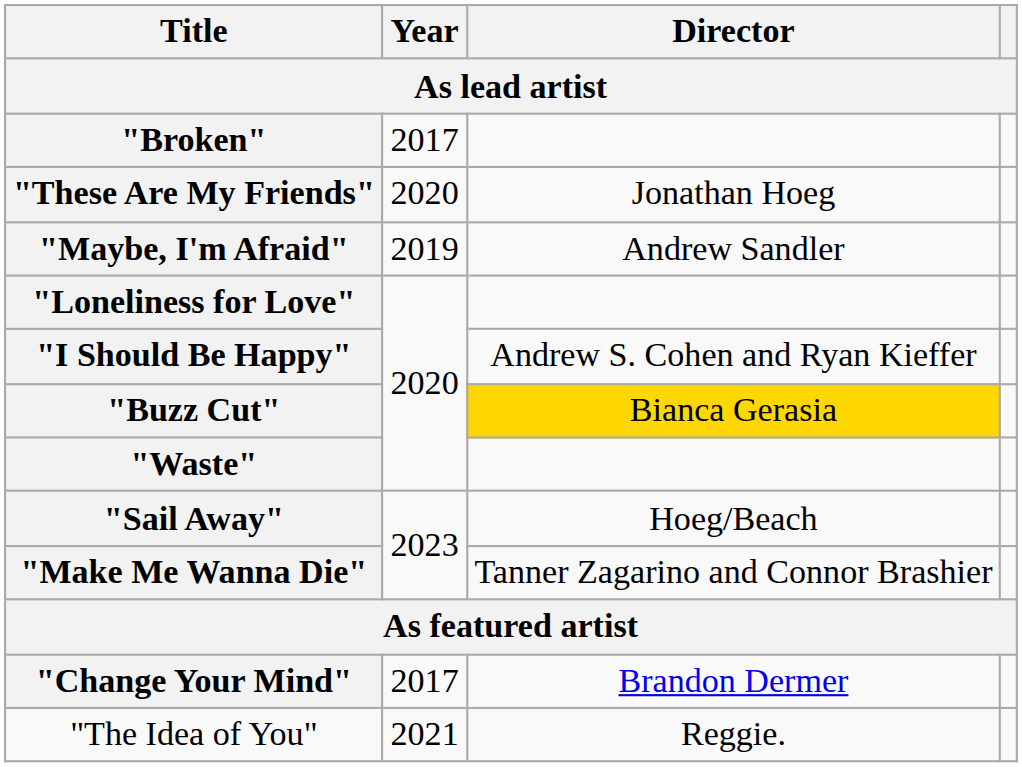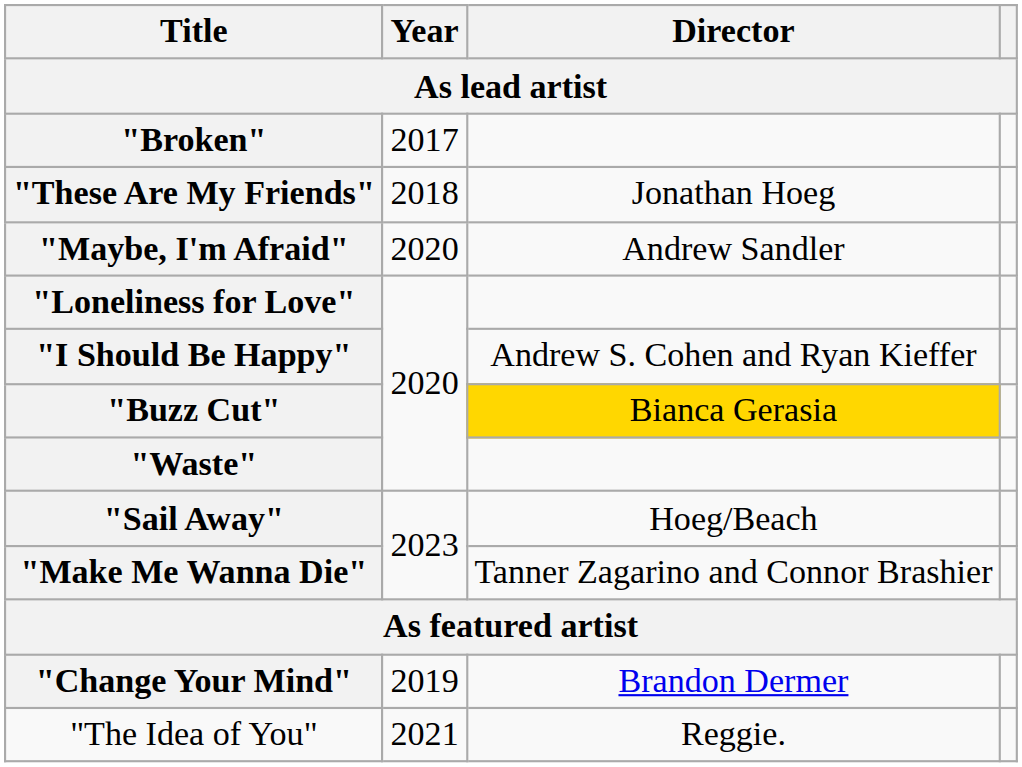 <table class="wikitable plainrowheaders" style="text-align:center;">
 <tr>
 <th>Title</th>
 <th>Year</th>
 <th>Director</th>
 <th></th>
 </tr>
 <tr>
 <th colspan="4">As lead artist</th>
 </tr>
 <tr>
 <th scope="row">"Broken"</th>
 <td>2017</td>
 <td></td>
 <td></td>
 </tr>
 <tr>
 <th scope="row">"These Are My Friends"</th>
-<td>2020</td>
+<td>2018</td>
 <td>Jonathan Hoeg</td>
 <td></td>
 </tr>
 <tr>
 <th scope="row">"Maybe, I'm Afraid"</th>
-<td>2019</td>
+<td>2020</td>
 <td>Andrew Sandler</td>
 <td></td>
 </tr>
 <tr>
 <th scope="row">"Loneliness for Love"</th>
 <td rowspan="4">2020</td>
 <td></td>
 <td></td>
 </tr>
 <tr>
 <th scope="row">"I Should Be Happy"</th>
 <td>Andrew S. Cohen and Ryan Kieffer</td>
 <td></td>
 </tr>
 <tr>
 <th scope="row">"Buzz Cut"</th>
 <td style="background: gold;">Bianca Gerasia</td>
 <td></td>
 </tr>
 <tr>
 <th scope="row">"Waste"</th>
 <td></td>
 <td></td>
 </tr>
 <tr>
 <th scope="row">"Sail Away"</th>
 <td rowspan="2">2023</td>
 <td>Hoeg/Beach</td>
 <td></td>
 </tr>
 <tr>
 <th scope="row">"Make Me Wanna Die"</th>
 <td>Tanner Zagarino and Connor Brashier</td>
 <td></td>
 </tr>
 <tr>
 <th colspan="4">As featured artist</th>
 </tr>
 <tr>
 <th scope="row">"Change Your Mind"<br></th>
-<td>2017</td>
+<td>2019</td>
 <td><a href='#'>Brandon Dermer</a></td>
 <td></td>
 </tr>
 <tr>
 <td>"The Idea of You"<br></td>
 <td>2021</td>
 <td>Reggie.</td>
 <td></td>
 </tr>
 </table>
